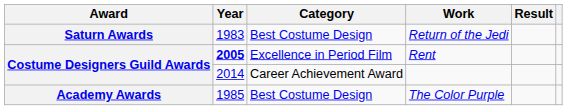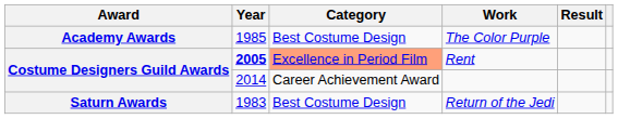 <table class="wikitable">
 <tr>
 <th>Award</th>
 <th>Year</th>
 <th>Category</th>
 <th>Work</th>
 <th>Result</th>
 <th class="unsortable"></th>
 </tr>
 <tr>
-<th scope="row" style="text-align:center;"><a href='#'>Saturn Awards</a></th>
-<td style="text-align:center;"><a href='#'>1983</a></td>
+<th scope="row" style="text-align:center;"><a href='#'>Academy Awards</a></th>
+<td style="text-align:center;"><a href='#'>1985</a></td>
 <td><a href='#'>Best Costume Design</a></td>
-<td><em><a href='#'>Return of the Jedi</a></em></td>
+<td><em><a href='#'>The Color Purple</a></em></td>
 <td></td>
 <td style="text-align:center;"></td>
 </tr>
 <tr>
 <th rowspan="2" scope="row" style="text-align:center;"><a href='#'>Costume Designers Guild Awards</a></th>
 <td style="text-align:center;"><strong><a href='#'>2005</a></strong></td>
-<td><a href='#'>Excellence in Period Film</a></td>
+<td style="background: lightsalmon;"><a href='#'>Excellence in Period Film</a></td>
 <td><em><a href='#'>Rent</a></em></td>
 <td></td>
 <td style="text-align:center;"></td>
 </tr>
 <tr>
 <td style="text-align:center;"><a href='#'>2014</a></td>
 <td>Career Achievement Award</td>
 <td></td>
 <td></td>
 <td style="text-align:center;"></td>
 </tr>
 <tr>
-<th scope="row" style="text-align:center;"><a href='#'>Academy Awards</a></th>
-<td style="text-align:center;"><a href='#'>1985</a></td>
+<th scope="row" style="text-align:center;"><a href='#'>Saturn Awards</a></th>
+<td style="text-align:center;"><a href='#'>1983</a></td>
 <td><a href='#'>Best Costume Design</a></td>
-<td><em><a href='#'>The Color Purple</a></em></td>
+<td><em><a href='#'>Return of the Jedi</a></em></td>
 <td></td>
 <td style="text-align:center;"></td>
 </tr>
 </table>
